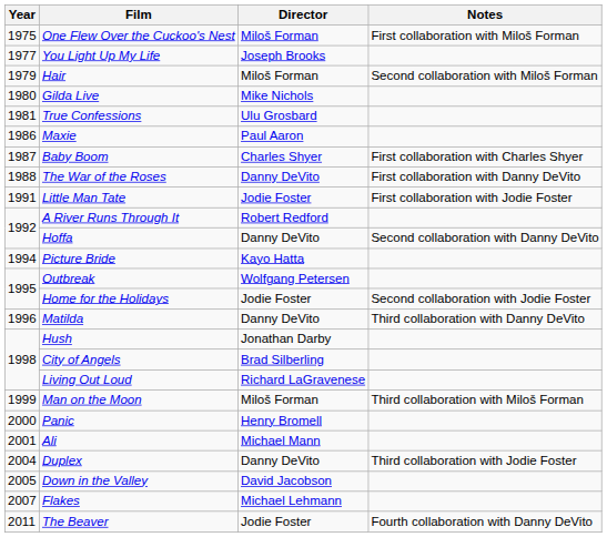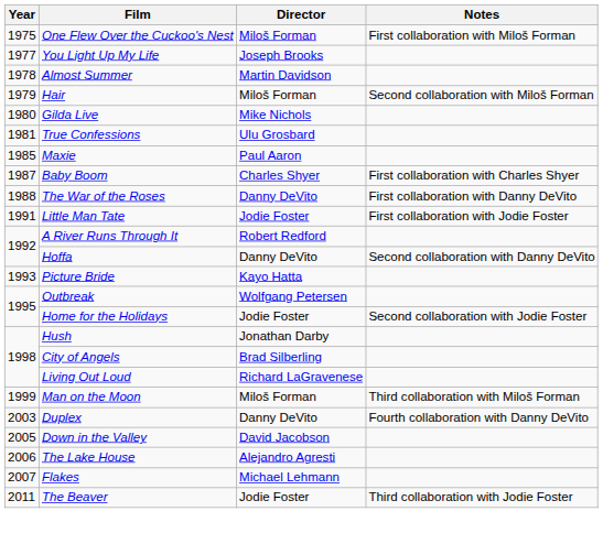 <table class="wikitable">
 <tr>
 <th>Year</th>
 <th>Film</th>
 <th>Director</th>
 <th>Notes</th>
 </tr>
 <tr>
 <td>1975</td>
 <td><em><a href='#'>One Flew Over the Cuckoo's Nest</a></em></td>
 <td><a href='#'>Miloš Forman</a></td>
 <td>First collaboration with Miloš Forman</td>
 </tr>
 <tr>
 <td>1977</td>
 <td><em><a href='#'>You Light Up My Life</a></em></td>
 <td><a href='#'>Joseph Brooks</a></td>
+<td></td>
+</tr>
+<tr>
+<td>1978</td>
+<td><em><a href='#'>Almost Summer</a></em></td>
+<td><a href='#'>Martin Davidson</a></td>
 <td></td>
 </tr>
 <tr>
 <td>1979</td>
 <td><em><a href='#'>Hair</a></em></td>
 <td>Miloš Forman</td>
 <td>Second collaboration with Miloš Forman</td>
 </tr>
 <tr>
 <td>1980</td>
 <td><em><a href='#'>Gilda Live</a></em></td>
 <td><a href='#'>Mike Nichols</a></td>
 <td></td>
 </tr>
 <tr>
 <td>1981</td>
 <td><em><a href='#'>True Confessions</a></em></td>
 <td><a href='#'>Ulu Grosbard</a></td>
 <td></td>
 </tr>
 <tr>
-<td>1986</td>
+<td>1985</td>
 <td><em><a href='#'>Maxie</a></em></td>
 <td><a href='#'>Paul Aaron</a></td>
 <td></td>
 </tr>
 <tr>
 <td>1987</td>
 <td><em><a href='#'>Baby Boom</a></em></td>
 <td><a href='#'>Charles Shyer</a></td>
 <td>First collaboration with Charles Shyer</td>
 </tr>
 <tr>
 <td>1988</td>
 <td><em><a href='#'>The War of the Roses</a></em></td>
 <td><a href='#'>Danny DeVito</a></td>
 <td>First collaboration with Danny DeVito</td>
 </tr>
 <tr>
 <td>1991</td>
 <td><em><a href='#'>Little Man Tate</a></em></td>
 <td><a href='#'>Jodie Foster</a></td>
 <td>First collaboration with Jodie Foster</td>
 </tr>
 <tr>
 <td rowspan=2>1992</td>
 <td><em><a href='#'>A River Runs Through It</a></em></td>
 <td><a href='#'>Robert Redford</a></td>
 <td></td>
 </tr>
 <tr>
 <td><em><a href='#'>Hoffa</a></em></td>
 <td>Danny DeVito</td>
 <td>Second collaboration with Danny DeVito</td>
 </tr>
 <tr>
-<td>1994</td>
+<td>1993</td>
 <td><em><a href='#'>Picture Bride</a></em></td>
 <td><a href='#'>Kayo Hatta</a></td>
 <td></td>
 </tr>
 <tr>
 <td rowspan=2>1995</td>
 <td><em><a href='#'>Outbreak</a></em></td>
 <td><a href='#'>Wolfgang Petersen</a></td>
 <td></td>
 </tr>
 <tr>
 <td><em><a href='#'>Home for the Holidays</a></em></td>
 <td>Jodie Foster</td>
 <td>Second collaboration with Jodie Foster</td>
-</tr>
-<tr>
-<td>1996</td>
-<td><em><a href='#'>Matilda</a></em></td>
-<td>Danny DeVito</td>
-<td>Third collaboration with Danny DeVito</td>
 </tr>
 <tr>
 <td rowspan=3>1998</td>
 <td><em><a href='#'>Hush</a></em></td>
 <td>Jonathan Darby</td>
 <td></td>
 </tr>
 <tr>
 <td><em><a href='#'>City of Angels</a></em></td>
 <td><a href='#'>Brad Silberling</a></td>
 <td></td>
 </tr>
 <tr>
 <td><em><a href='#'>Living Out Loud</a></em></td>
 <td><a href='#'>Richard LaGravenese</a></td>
 <td></td>
 </tr>
 <tr>
 <td>1999</td>
 <td><em><a href='#'>Man on the Moon</a></em></td>
 <td>Miloš Forman</td>
 <td>Third collaboration with Miloš Forman</td>
 </tr>
 <tr>
-<td>2000</td>
-<td><em><a href='#'>Panic</a></em></td>
-<td><a href='#'>Henry Bromell</a></td>
-<td></td>
-</tr>
-<tr>
-<td>2001</td>
-<td><em><a href='#'>Ali</a></em></td>
-<td><a href='#'>Michael Mann</a></td>
-<td></td>
-</tr>
-<tr>
-<td>2004</td>
+<td>2003</td>
 <td><em><a href='#'>Duplex</a></em></td>
 <td>Danny DeVito</td>
-<td>Third collaboration with Jodie Foster</td>
+<td>Fourth collaboration with Danny DeVito</td>
 </tr>
 <tr>
 <td>2005</td>
 <td><em><a href='#'>Down in the Valley</a></em></td>
 <td><a href='#'>David Jacobson</a></td>
+<td></td>
+</tr>
+<tr>
+<td>2006</td>
+<td><em><a href='#'>The Lake House</a></em></td>
+<td><a href='#'>Alejandro Agresti</a></td>
 <td></td>
 </tr>
 <tr>
 <td>2007</td>
 <td><em><a href='#'>Flakes</a></em></td>
 <td><a href='#'>Michael Lehmann</a></td>
 <td></td>
 </tr>
 <tr>
 <td>2011</td>
 <td><em><a href='#'>The Beaver</a></em></td>
 <td>Jodie Foster</td>
-<td>Fourth collaboration with Danny DeVito</td>
+<td>Third collaboration with Jodie Foster</td>
 </tr>
 </table>
